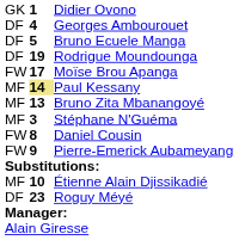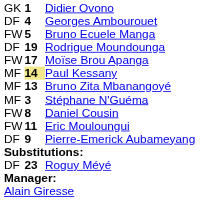 <table style="font-size: 90%" cellspacing="0" cellpadding="0">
 <tr>
 <th width="25"></th>
 <th width="25"></th>
 </tr>
 <tr>
 <td>GK</td>
 <td><strong>1</strong></td>
 <td><a href='#'>Didier Ovono</a></td>
 </tr>
 <tr>
 <td>DF</td>
 <td><strong>4</strong></td>
 <td><a href='#'>Georges Ambourouet</a></td>
 </tr>
 <tr>
-<td>DF</td>
+<td>FW</td>
 <td><strong>5</strong></td>
 <td><a href='#'>Bruno Ecuele Manga</a></td>
 </tr>
 <tr>
 <td>DF</td>
 <td><strong>19</strong></td>
 <td><a href='#'>Rodrigue Moundounga</a></td>
 <td></td>
 </tr>
 <tr>
 <td>FW</td>
 <td><strong>17</strong></td>
 <td><a href='#'>Moïse Brou Apanga</a></td>
 </tr>
 <tr>
 <td>MF</td>
 <td style="background: khaki;"><strong>14</strong></td>
 <td><a href='#'>Paul Kessany</a></td>
 <td></td>
 </tr>
 <tr>
 <td>MF</td>
 <td><strong>13</strong></td>
 <td><a href='#'>Bruno Zita Mbanangoyé</a></td>
 </tr>
 <tr>
 <td>MF</td>
 <td><strong>3</strong></td>
 <td><a href='#'>Stéphane N'Guéma</a></td>
 <td></td>
 <td></td>
 </tr>
 <tr>
 <td>FW</td>
 <td><strong>8</strong></td>
 <td><a href='#'>Daniel Cousin</a></td>
 </tr>
 <tr>
 <td>FW</td>
+<td><strong>11</strong></td>
+<td><a href='#'>Eric Mouloungui</a></td>
+<td></td>
+<td></td>
+</tr>
+<tr>
+<td>DF</td>
 <td><strong>9</strong></td>
 <td><a href='#'>Pierre-Emerick Aubameyang</a></td>
 <td></td>
 </tr>
 <tr>
 <td colspan=3><strong>Substitutions:</strong></td>
-</tr>
-<tr>
-<td>MF</td>
-<td><strong>10</strong></td>
-<td><a href='#'>Étienne Alain Djissikadié</a></td>
-<td></td>
-<td></td>
 </tr>
 <tr>
 <td>DF</td>
 <td><strong>23</strong></td>
 <td><a href='#'>Roguy Méyé</a></td>
 <td></td>
 <td></td>
 </tr>
 <tr>
 <td colspan=3><strong>Manager:</strong></td>
 </tr>
 <tr>
 <td colspan=4> <a href='#'>Alain Giresse</a></td>
 </tr>
 </table>
